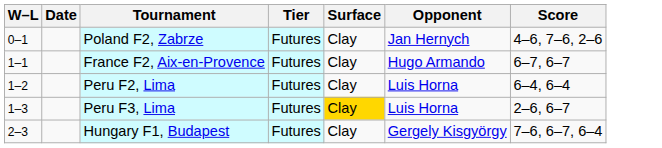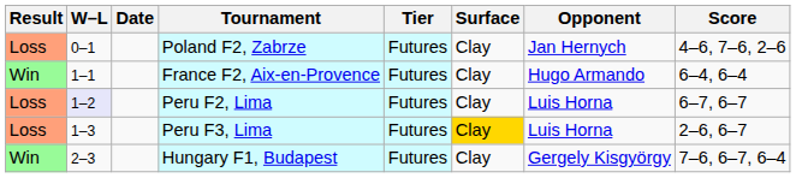 <table class="sortable wikitable">
 <tr>
+<th>Result</th>
 <th class="unsortable">W–L</th>
 <th>Date</th>
 <th>Tournament</th>
 <th>Tier</th>
 <th>Surface</th>
 <th>Opponent</th>
 <th class="unsortable">Score</th>
 </tr>
 <tr>
+<td style="background:#ffa07a;">Loss</td>
 <td><small>0–1</small></td>
 <td></td>
 <td style="background:#cffcff;">Poland F2, <a href='#'>Zabrze</a></td>
 <td style="background:#cffcff;">Futures</td>
 <td>Clay</td>
 <td> <a href='#'>Jan Hernych</a></td>
 <td>4–6, 7–6, 2–6</td>
 </tr>
 <tr>
+<td style="background:#98fb98;">Win</td>
 <td><small>1–1</small></td>
 <td></td>
 <td style="background:#cffcff;">France F2, <a href='#'>Aix-en-Provence</a></td>
 <td style="background:#cffcff;">Futures</td>
 <td>Clay</td>
 <td> <a href='#'>Hugo Armando</a></td>
-<td>6–7, 6–7</td>
+<td>6–4, 6–4</td>
 </tr>
 <tr>
-<td><small>1–2</small></td>
+<td style="background:#ffa07a;">Loss</td>
+<td style="background: lavender;"><small>1–2</small></td>
 <td></td>
 <td style="background:#cffcff;">Peru F2, <a href='#'>Lima</a></td>
 <td style="background:#cffcff;">Futures</td>
 <td>Clay</td>
 <td> <a href='#'>Luis Horna</a></td>
-<td>6–4, 6–4</td>
+<td>6–7, 6–7</td>
 </tr>
 <tr>
+<td style="background:#ffa07a;">Loss</td>
 <td><small>1–3</small></td>
 <td></td>
 <td style="background:#cffcff;">Peru F3, <a href='#'>Lima</a></td>
 <td style="background:#cffcff;">Futures</td>
 <td style="background: gold;">Clay</td>
 <td> <a href='#'>Luis Horna</a></td>
 <td>2–6, 6–7</td>
 </tr>
 <tr>
+<td style="background:#98fb98;">Win</td>
 <td><small>2–3</small></td>
 <td></td>
 <td style="background:#cffcff;">Hungary F1, <a href='#'>Budapest</a></td>
 <td style="background:#cffcff;">Futures</td>
 <td>Clay</td>
 <td> <a href='#'>Gergely Kisgyörgy</a></td>
 <td>7–6, 6–7, 6–4</td>
 </tr>
 </table>
